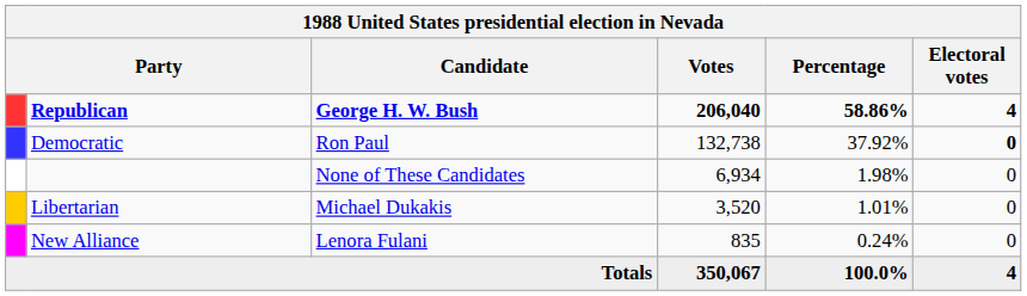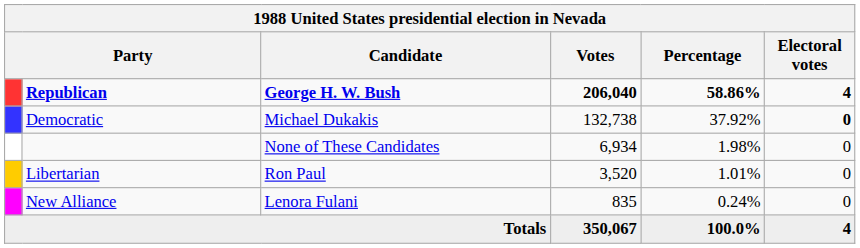 <table class="wikitable" style="font-size: 95%;">
 <tr>
 <th colspan="6">1988 United States presidential election in Nevada</th>
 </tr>
 <tr>
 <th colspan="2" style="width: 15em">Party</th>
 <th style="width: 17em">Candidate</th>
 <th style="width: 5em">Votes</th>
 <th style="width: 7em">Percentage</th>
 <th style="width: 5em">Electoral votes</th>
 </tr>
 <tr>
 <th style="background:#f33; width:3px;"></th>
 <td style="width: 130px"><strong><a href='#'>Republican</a></strong></td>
 <td><strong><a href='#'>George H. W. Bush</a></strong></td>
 <td style="text-align:right;"><strong>206,040</strong></td>
 <td style="text-align:right;"><strong>58.86%</strong></td>
 <td style="text-align:right;"><strong>4</strong></td>
 </tr>
 <tr>
 <th style="background:#33f; width:3px;"></th>
 <td style="width: 130px"><a href='#'>Democratic</a></td>
-<td><a href='#'>Ron Paul</a></td>
+<td><a href='#'>Michael Dukakis</a></td>
 <td style="text-align:right;">132,738</td>
 <td style="text-align:right;">37.92%</td>
 <td style="text-align:right;"><strong>0</strong></td>
 </tr>
 <tr>
 <th style="background-color:white; width: 3px"></th>
 <td style="width: 130px"></td>
 <td><a href='#'>None of These Candidates</a></td>
 <td align="right">6,934</td>
 <td align="right">1.98%</td>
 <td align="right">0</td>
 </tr>
 <tr>
 <th style="background:#FFCC00; width:3px;"></th>
 <td style="width: 130px"><a href='#'>Libertarian</a></td>
-<td><a href='#'>Michael Dukakis</a></td>
+<td><a href='#'>Ron Paul</a></td>
 <td style="text-align:right;">3,520</td>
 <td style="text-align:right;">1.01%</td>
 <td style="text-align:right;">0</td>
 </tr>
 <tr>
 <th style="background:#FF00FF; width:3px;"></th>
 <td style="width: 130px"><a href='#'>New Alliance</a></td>
 <td><a href='#'>Lenora Fulani</a></td>
 <td style="text-align:right;">835</td>
 <td style="text-align:right;">0.24%</td>
 <td style="text-align:right;">0</td>
 </tr>
 <tr style="background:#eee; text-align:right;">
 <td colspan="3"><strong>Totals</strong></td>
 <td><strong>350,067</strong></td>
 <td><strong>100.0%</strong></td>
 <td><strong>4</strong></td>
 </tr>
 </table>
